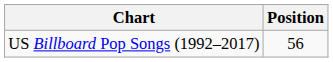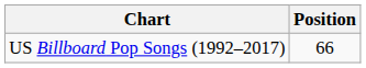 <table class="wikitable plainrowheaders">
 <tr>
 <th>Chart</th>
 <th>Position</th>
 </tr>
 <tr>
 <td>US <a href='#'><em>Billboard</em> Pop Songs</a> (1992–2017)</td>
-<td align="center">56</td>
+<td align="center">66</td>
 </tr>
 </table>
